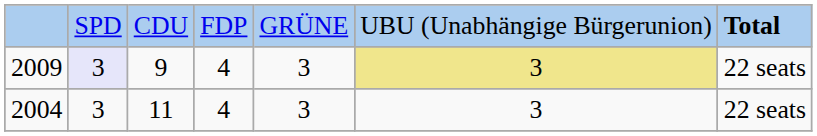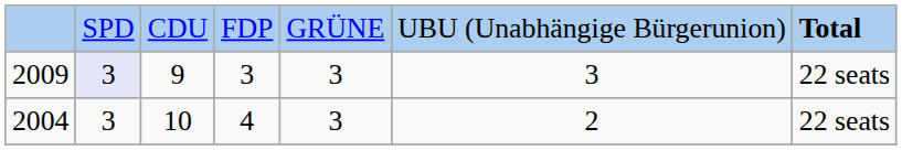 <table class="wikitable" style=" font-size:92%;">
 <tr style="background-color:#ABCDEF">
 <td></td>
 <td><a href='#'>SPD</a></td>
 <td><a href='#'>CDU</a></td>
 <td><a href='#'>FDP</a></td>
 <td><a href='#'>GRÜNE</a></td>
 <td>UBU (Unabhängige Bürgerunion)</td>
 <td><strong>Total</strong></td>
 </tr>
 <tr align="center">
 <td>2009</td>
 <td style="background: lavender;">3</td>
 <td>9</td>
-<td>4</td>
 <td>3</td>
-<td style="background: khaki;">3</td>
+<td>3</td>
+<td>3</td>
 <td>22 seats</td>
 </tr>
 <tr align="center">
 <td>2004</td>
 <td>3</td>
-<td>11</td>
+<td>10</td>
 <td>4</td>
 <td>3</td>
-<td>3</td>
+<td>2</td>
 <td>22 seats</td>
 </tr>
 </table>
